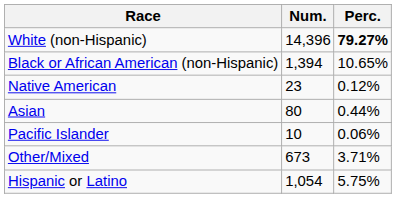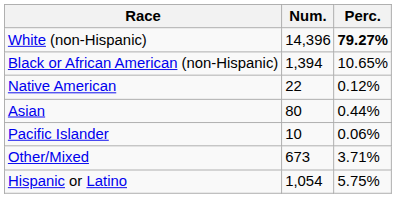 <table class="wikitable">
 <tr>
 <th>Race</th>
 <th>Num.</th>
 <th>Perc.</th>
 </tr>
 <tr>
 <td><a href='#'>White</a> (non-Hispanic)</td>
 <td>14,396</td>
 <td><strong>79.27%</strong></td>
 </tr>
 <tr>
 <td><a href='#'>Black or African American</a> (non-Hispanic)</td>
 <td>1,394</td>
 <td>10.65%</td>
 </tr>
 <tr>
 <td><a href='#'>Native American</a></td>
-<td>23</td>
+<td>22</td>
 <td>0.12%</td>
 </tr>
 <tr>
 <td><a href='#'>Asian</a></td>
 <td>80</td>
 <td>0.44%</td>
 </tr>
 <tr>
 <td><a href='#'>Pacific Islander</a></td>
 <td>10</td>
 <td>0.06%</td>
 </tr>
 <tr>
 <td><a href='#'>Other/Mixed</a></td>
 <td>673</td>
 <td>3.71%</td>
 </tr>
 <tr>
 <td><a href='#'>Hispanic</a> or <a href='#'>Latino</a></td>
 <td>1,054</td>
 <td>5.75%</td>
 </tr>
 </table>
